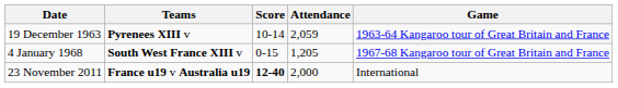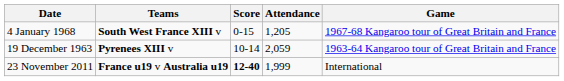 <table class="wikitable">
 <tr>
 <th>Date</th>
 <th>Teams</th>
 <th>Score</th>
 <th>Attendance</th>
 <th>Game</th>
 </tr>
 <tr>
+<td>4 January 1968</td>
+<td><strong>South West France XIII</strong> v </td>
+<td>0-15</td>
+<td>1,205</td>
+<td><a href='#'>1967-68 Kangaroo tour of Great Britain and France</a></td>
+</tr>
+<tr>
 <td>19 December 1963</td>
 <td><strong>Pyrenees XIII</strong> v </td>
 <td>10-14</td>
 <td>2,059</td>
 <td><a href='#'>1963-64 Kangaroo tour of Great Britain and France</a></td>
 </tr>
 <tr>
-<td>4 January 1968</td>
-<td><strong>South West France XIII</strong> v </td>
-<td>0-15</td>
-<td>1,205</td>
-<td><a href='#'>1967-68 Kangaroo tour of Great Britain and France</a></td>
-</tr>
-<tr>
 <td>23 November 2011</td>
 <td><strong>France u19</strong> v <strong>Australia u19</strong></td>
 <td><strong>12-40</strong></td>
-<td>2,000</td>
+<td>1,999</td>
 <td>International</td>
 </tr>
 </table>
